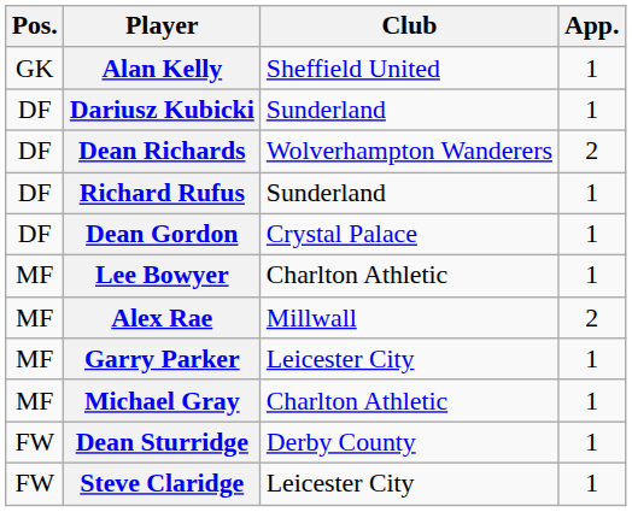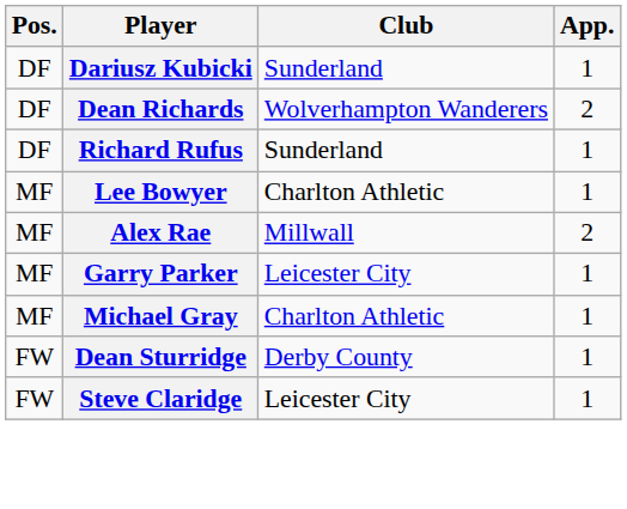 <table class="wikitable plainrowheaders" style="text-align: left">
 <tr>
 <th scope=col>Pos.</th>
 <th scope=col>Player</th>
 <th scope=col>Club</th>
 <th scope=col>App.</th>
-</tr>
-<tr>
-<td style=text-align:center>GK</td>
-<th scope=row><a href='#'>Alan Kelly</a></th>
-<td><a href='#'>Sheffield United</a></td>
-<td style=text-align:center>1</td>
 </tr>
 <tr>
 <td style=text-align:center>DF</td>
 <th scope=row><a href='#'>Dariusz Kubicki</a></th>
 <td><a href='#'>Sunderland</a></td>
 <td style=text-align:center>1</td>
 </tr>
 <tr>
 <td style=text-align:center>DF</td>
 <th scope=row><a href='#'>Dean Richards</a></th>
 <td><a href='#'>Wolverhampton Wanderers</a></td>
 <td style=text-align:center>2</td>
 </tr>
 <tr>
 <td style=text-align:center>DF</td>
 <th scope=row><a href='#'>Richard Rufus</a></th>
 <td>Sunderland</td>
-<td style=text-align:center>1</td>
-</tr>
-<tr>
-<td style=text-align:center>DF</td>
-<th scope=row><a href='#'>Dean Gordon</a></th>
-<td><a href='#'>Crystal Palace</a></td>
 <td style=text-align:center>1</td>
 </tr>
 <tr>
 <td style=text-align:center>MF</td>
 <th scope=row><a href='#'>Lee Bowyer</a></th>
 <td>Charlton Athletic</td>
 <td style=text-align:center>1</td>
 </tr>
 <tr>
 <td style=text-align:center>MF</td>
 <th scope=row><a href='#'>Alex Rae</a> </th>
 <td><a href='#'>Millwall</a></td>
 <td style=text-align:center>2</td>
 </tr>
 <tr>
 <td style=text-align:center>MF</td>
 <th scope=row><a href='#'>Garry Parker</a></th>
 <td><a href='#'>Leicester City</a></td>
 <td style=text-align:center>1</td>
 </tr>
 <tr>
 <td style=text-align:center>MF</td>
 <th scope=row><a href='#'>Michael Gray</a></th>
 <td><a href='#'>Charlton Athletic</a></td>
 <td style=text-align:center>1</td>
 </tr>
 <tr>
 <td style=text-align:center>FW</td>
 <th scope=row><a href='#'>Dean Sturridge</a></th>
 <td><a href='#'>Derby County</a></td>
 <td style=text-align:center>1</td>
 </tr>
 <tr>
 <td style=text-align:center>FW</td>
 <th scope=row><a href='#'>Steve Claridge</a></th>
 <td>Leicester City</td>
 <td style=text-align:center>1</td>
 </tr>
 </table>
